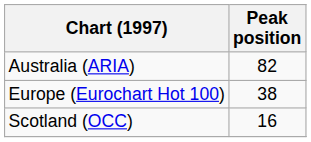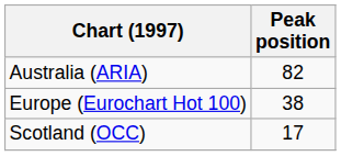 <table class="wikitable sortable">
 <tr>
 <th>Chart (1997)</th>
 <th>Peak<br>position</th>
 </tr>
 <tr>
 <td>Australia (<a href='#'>ARIA</a>)</td>
 <td style="text-align:center;">82</td>
 </tr>
 <tr>
 <td>Europe (<a href='#'>Eurochart Hot 100</a>)</td>
 <td style="text-align:center;">38</td>
 </tr>
 <tr>
 <td>Scotland (<a href='#'>OCC</a>)</td>
-<td style="text-align:center;">16</td>
+<td style="text-align:center;">17</td>
 </tr>
 <tr>
 </tr>
 </table>
